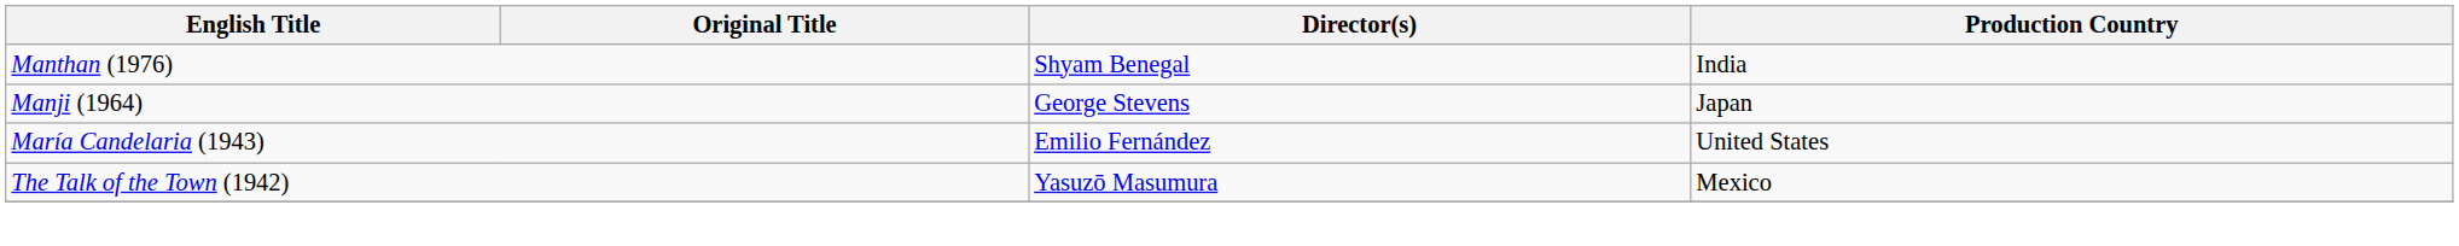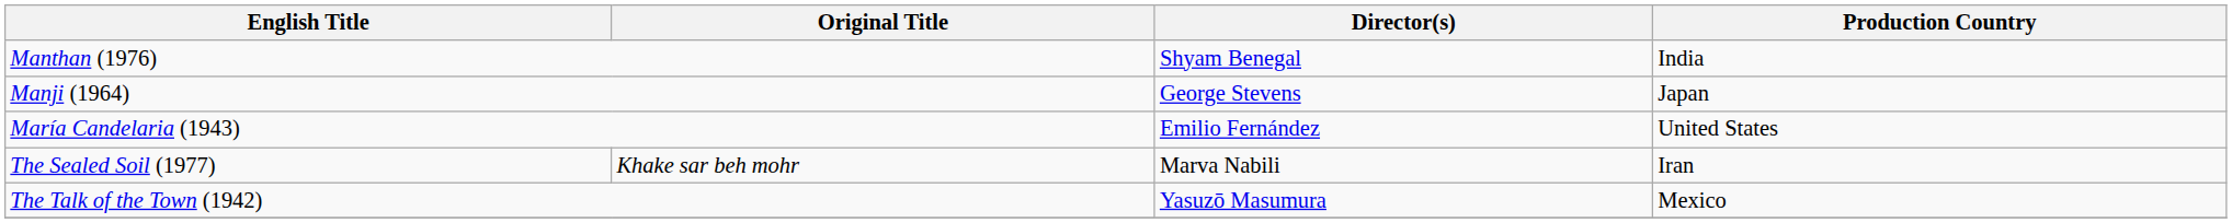 <table class="wikitable" style="width:100%; margin-bottom:4px">
 <tr>
 <th>English Title</th>
 <th>Original Title</th>
 <th>Director(s)</th>
 <th>Production Country</th>
 </tr>
 <tr>
 <td colspan="2"><em><a href='#'>Manthan</a></em> (1976)</td>
 <td><a href='#'>Shyam Benegal</a></td>
 <td>India</td>
 </tr>
 <tr>
 <td colspan="2"><em><a href='#'>Manji</a></em> (1964)</td>
 <td><a href='#'>George Stevens</a></td>
 <td>Japan</td>
 </tr>
 <tr>
 <td colspan="2"><em><a href='#'>María Candelaria</a></em> (1943)</td>
 <td><a href='#'>Emilio Fernández</a></td>
 <td>United States</td>
 </tr>
 <tr>
+<td><em><a href='#'>The Sealed Soil</a></em> (1977)</td>
+<td><em>Khake sar beh mohr</em></td>
+<td>Marva Nabili</td>
+<td>Iran</td>
+</tr>
+<tr>
 <td colspan="2"><em><a href='#'>The Talk of the Town</a></em> (1942)</td>
 <td><a href='#'>Yasuzō Masumura</a></td>
 <td>Mexico</td>
 </tr>
 <tr>
 </tr>
 </table>
